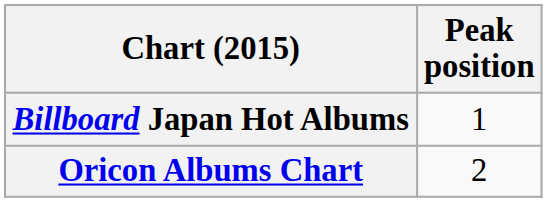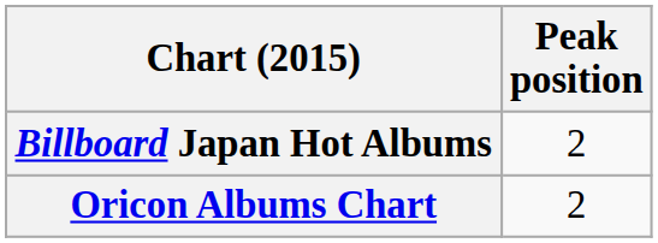 <table class="wikitable plainrowheaders sortable" style="text-align:center;" border="1">
 <tr>
 <th scope="col">Chart (2015)</th>
 <th scope="col">Peak<br>position</th>
 </tr>
 <tr>
 <th scope="row"><em><a href='#'>Billboard</a></em> Japan Hot Albums</th>
-<td>1</td>
+<td>2</td>
 </tr>
 <tr>
 <th scope="row"><a href='#'>Oricon Albums Chart</a></th>
 <td>2</td>
 </tr>
 </table>
